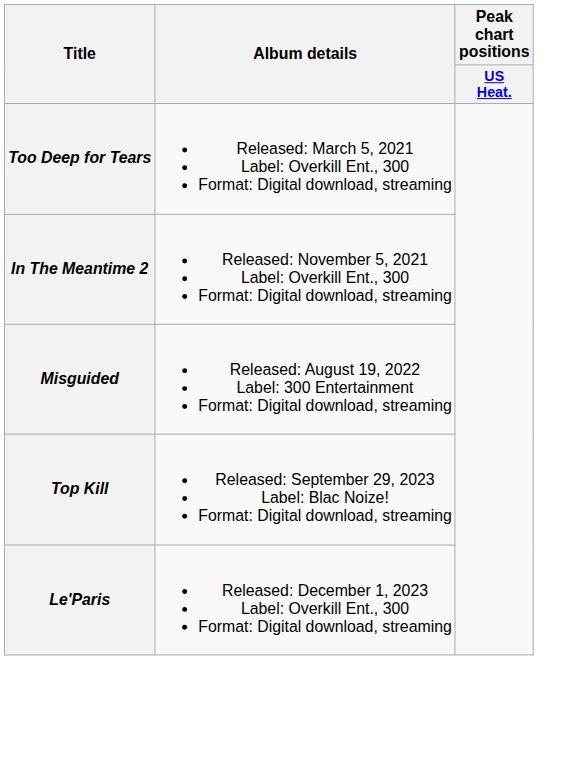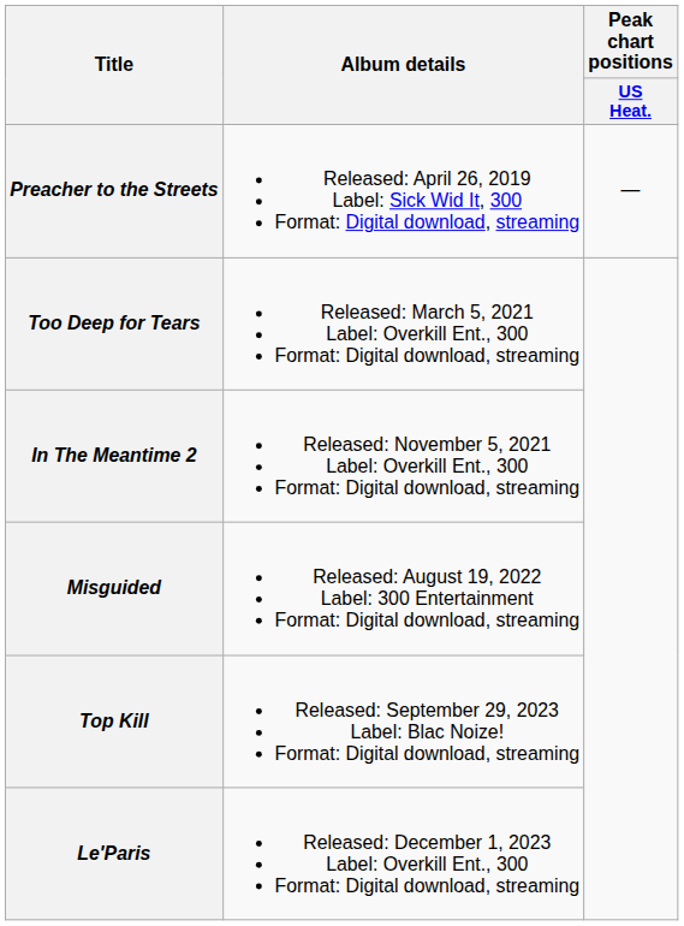 <table class="wikitable plainrowheaders" style="text-align:center;">
 <tr>
 <th rowspan="2">Title</th>
 <th rowspan="2">Album details</th>
 <th>Peak chart positions</th>
 </tr>
 <tr>
 <th style="width:3em;font-size:90%;"><a href='#'>US<br>Heat.</a><br></th>
+</tr>
+<tr>
+<th scope="row"><em>Preacher to the Streets</em></th>
+<td><br><ul><li>Released: April 26, 2019</li><li>Label: <a href='#'>Sick Wid It</a>, <a href='#'>300</a></li><li>Format: <a href='#'>Digital download</a>, <a href='#'>streaming</a></li></ul></td>
+<td>—</td>
 </tr>
 <tr>
 <th scope="row"><em>Too Deep for Tears</em></th>
 <td><br><ul><li>Released: March 5, 2021</li><li>Label: Overkill Ent., 300</li><li>Format: Digital download, streaming</li></ul></td>
 </tr>
 <tr>
 <th scope="row"><em>In The Meantime 2</em></th>
 <td><br><ul><li>Released: November 5, 2021</li><li>Label: Overkill Ent., 300</li><li>Format: Digital download, streaming</li></ul></td>
 </tr>
 <tr>
 <th scope="row"><em>Misguided</em></th>
 <td><br><ul><li>Released: August 19, 2022</li><li>Label: 300 Entertainment</li><li>Format: Digital download, streaming</li></ul></td>
 </tr>
 <tr>
 <th scope="row"><em>Top Kill</em></th>
 <td><br><ul><li>Released: September 29, 2023</li><li>Label: Blac Noize!</li><li>Format: Digital download, streaming</li></ul></td>
 </tr>
 <tr>
 <th scope="row"><em>Le'Paris</em></th>
 <td><br><ul><li>Released: December 1, 2023</li><li>Label: Overkill Ent., 300</li><li>Format: Digital download, streaming</li></ul></td>
 </tr>
 </table>
